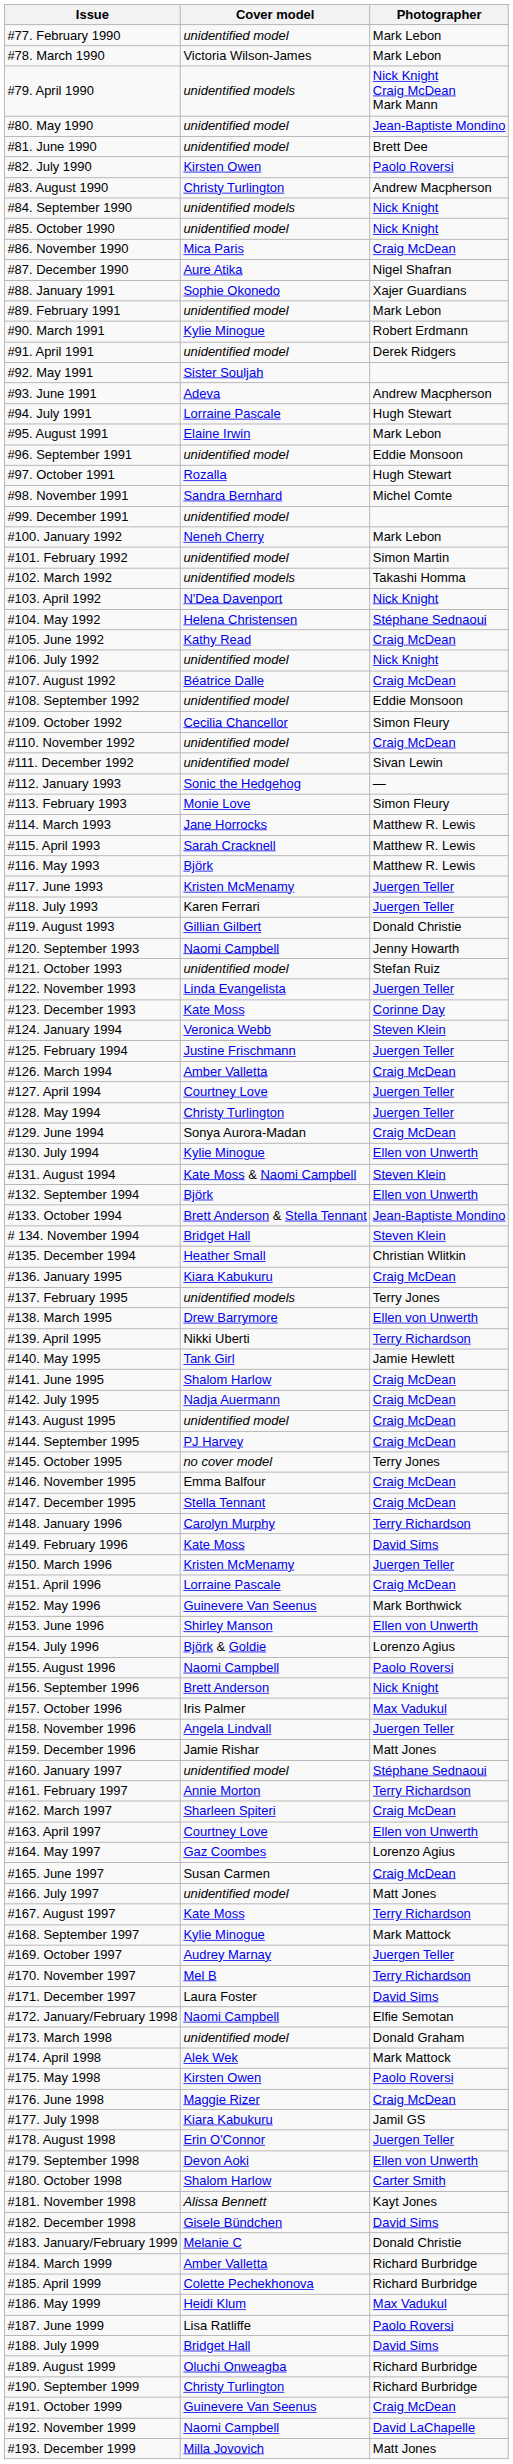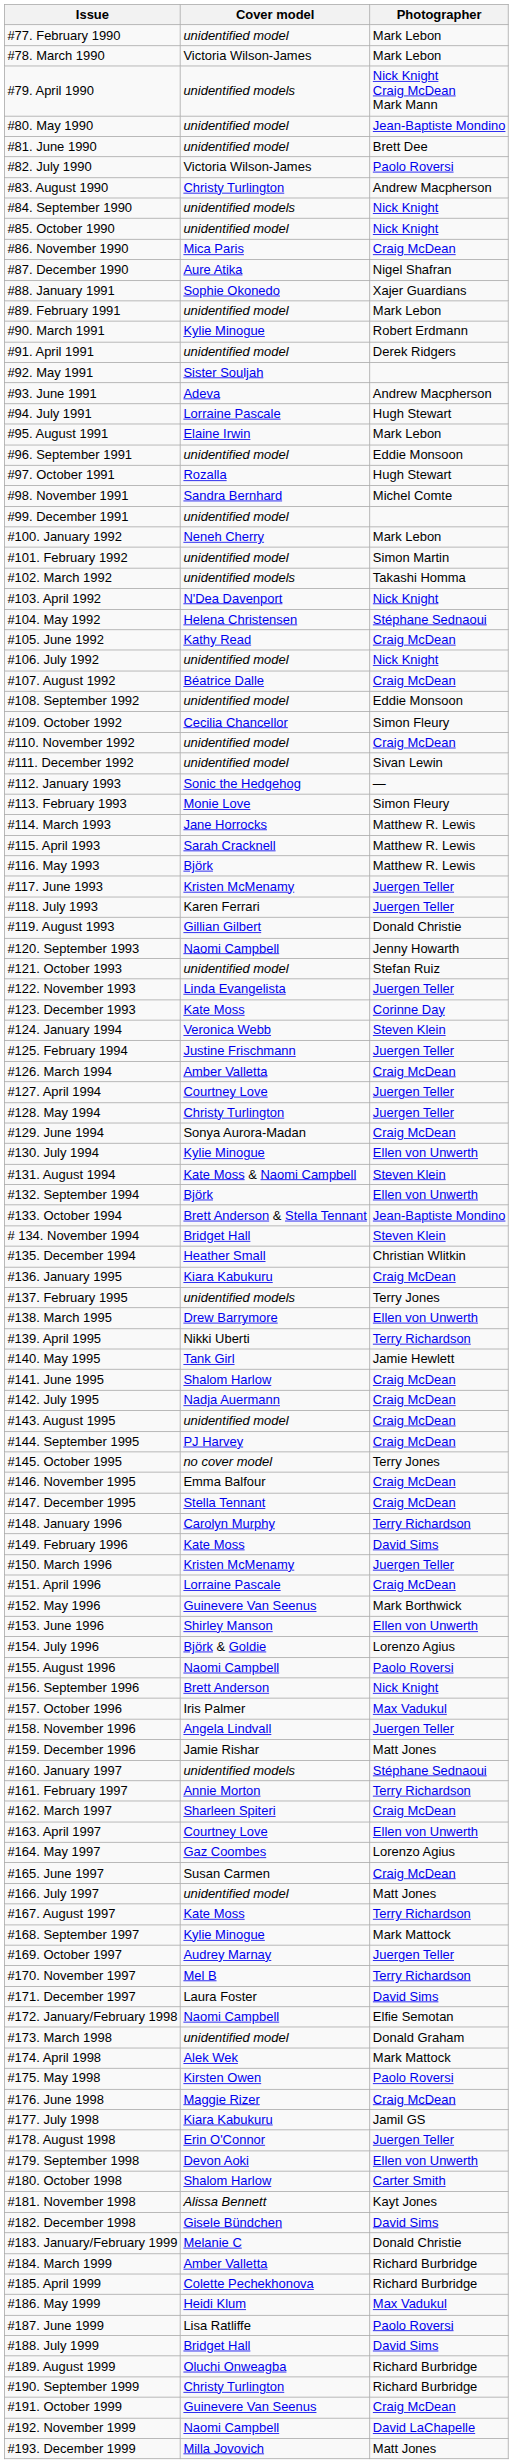 <table class="sortable wikitable">
 <tr>
 <th style="text-align:center;">Issue</th>
 <th style="text-align:center;">Cover model</th>
 <th style="text-align:center;">Photographer</th>
 </tr>
 <tr>
 <td>#77. February 1990</td>
 <td><em>unidentified model</em></td>
 <td>Mark Lebon</td>
 </tr>
 <tr>
 <td>#78. March 1990</td>
 <td>Victoria Wilson-James</td>
 <td>Mark Lebon</td>
 </tr>
 <tr>
 <td>#79. April 1990</td>
 <td><em>unidentified models</em></td>
 <td><a href='#'>Nick Knight</a> <br> <a href='#'>Craig McDean</a> <br> Mark Mann</td>
 </tr>
 <tr>
 <td>#80. May 1990</td>
 <td><em>unidentified model</em></td>
 <td><a href='#'>Jean-Baptiste Mondino</a></td>
 </tr>
 <tr>
 <td>#81. June 1990</td>
 <td><em>unidentified model</em></td>
 <td>Brett Dee</td>
 </tr>
 <tr>
 <td>#82. July 1990</td>
-<td><a href='#'>Kirsten Owen</a></td>
+<td>Victoria Wilson-James</td>
 <td><a href='#'>Paolo Roversi</a></td>
 </tr>
 <tr>
 <td>#83. August 1990</td>
 <td><a href='#'>Christy Turlington</a></td>
 <td>Andrew Macpherson</td>
 </tr>
 <tr>
 <td>#84. September 1990</td>
 <td><em>unidentified models</em></td>
 <td><a href='#'>Nick Knight</a></td>
 </tr>
 <tr>
 <td>#85. October 1990</td>
 <td><em>unidentified model</em></td>
 <td><a href='#'>Nick Knight</a></td>
 </tr>
 <tr>
 <td>#86. November 1990</td>
 <td><a href='#'>Mica Paris</a></td>
 <td><a href='#'>Craig McDean</a></td>
 </tr>
 <tr>
 <td>#87. December 1990</td>
 <td><a href='#'>Aure Atika</a></td>
 <td>Nigel Shafran</td>
 </tr>
 <tr>
 <td>#88. January 1991</td>
 <td><a href='#'>Sophie Okonedo</a></td>
 <td>Xajer Guardians</td>
 </tr>
 <tr>
 <td>#89. February 1991</td>
 <td><em>unidentified model</em></td>
 <td>Mark Lebon</td>
 </tr>
 <tr>
 <td>#90. March 1991</td>
 <td><a href='#'>Kylie Minogue</a></td>
 <td>Robert Erdmann</td>
 </tr>
 <tr>
 <td>#91. April 1991</td>
 <td><em>unidentified model</em></td>
 <td>Derek Ridgers</td>
 </tr>
 <tr>
 <td>#92. May 1991</td>
 <td><a href='#'>Sister Souljah</a></td>
 <td></td>
 </tr>
 <tr>
 <td>#93. June 1991</td>
 <td><a href='#'>Adeva</a></td>
 <td>Andrew Macpherson</td>
 </tr>
 <tr>
 <td>#94. July 1991</td>
 <td><a href='#'>Lorraine Pascale</a></td>
 <td>Hugh Stewart</td>
 </tr>
 <tr>
 <td>#95. August 1991</td>
 <td><a href='#'>Elaine Irwin</a></td>
 <td>Mark Lebon</td>
 </tr>
 <tr>
 <td>#96. September 1991</td>
 <td><em>unidentified model</em></td>
 <td>Eddie Monsoon</td>
 </tr>
 <tr>
 <td>#97. October 1991</td>
 <td><a href='#'>Rozalla</a></td>
 <td>Hugh Stewart</td>
 </tr>
 <tr>
 <td>#98. November 1991</td>
 <td><a href='#'>Sandra Bernhard</a></td>
 <td>Michel Comte</td>
 </tr>
 <tr>
 <td>#99. December 1991</td>
 <td><em>unidentified model</em></td>
 <td></td>
 </tr>
 <tr>
 <td>#100. January 1992</td>
 <td><a href='#'>Neneh Cherry</a></td>
 <td>Mark Lebon</td>
 </tr>
 <tr>
 <td>#101. February 1992</td>
 <td><em>unidentified model</em></td>
 <td>Simon Martin</td>
 </tr>
 <tr>
 <td>#102. March 1992</td>
 <td><em>unidentified models</em></td>
 <td>Takashi Homma</td>
 </tr>
 <tr>
 <td>#103. April 1992</td>
 <td><a href='#'>N'Dea Davenport</a></td>
 <td><a href='#'>Nick Knight</a></td>
 </tr>
 <tr>
 <td>#104. May 1992</td>
 <td><a href='#'>Helena Christensen</a></td>
 <td><a href='#'>Stéphane Sednaoui</a></td>
 </tr>
 <tr>
 <td>#105. June 1992</td>
 <td><a href='#'>Kathy Read</a></td>
 <td><a href='#'>Craig McDean</a></td>
 </tr>
 <tr>
 <td>#106. July 1992</td>
 <td><em>unidentified model</em></td>
 <td><a href='#'>Nick Knight</a></td>
 </tr>
 <tr>
 <td>#107. August 1992</td>
 <td><a href='#'>Béatrice Dalle</a></td>
 <td><a href='#'>Craig McDean</a></td>
 </tr>
 <tr>
 <td>#108. September 1992</td>
 <td><em>unidentified model</em></td>
 <td>Eddie Monsoon</td>
 </tr>
 <tr>
 <td>#109. October 1992</td>
 <td><a href='#'>Cecilia Chancellor</a></td>
 <td>Simon Fleury</td>
 </tr>
 <tr>
 <td>#110. November 1992</td>
 <td><em>unidentified model</em></td>
 <td><a href='#'>Craig McDean</a></td>
 </tr>
 <tr>
 <td>#111. December 1992</td>
 <td><em>unidentified model</em></td>
 <td>Sivan Lewin</td>
 </tr>
 <tr>
 <td>#112. January 1993</td>
 <td><a href='#'>Sonic the Hedgehog</a></td>
 <td>—</td>
 </tr>
 <tr>
 <td>#113. February 1993</td>
 <td><a href='#'>Monie Love</a></td>
 <td>Simon Fleury</td>
 </tr>
 <tr>
 <td>#114. March 1993</td>
 <td><a href='#'>Jane Horrocks</a></td>
 <td>Matthew R. Lewis</td>
 </tr>
 <tr>
 <td>#115. April 1993</td>
 <td><a href='#'>Sarah Cracknell</a></td>
 <td>Matthew R. Lewis</td>
 </tr>
 <tr>
 <td>#116. May 1993</td>
 <td><a href='#'>Björk</a></td>
 <td>Matthew R. Lewis</td>
 </tr>
 <tr>
 <td>#117. June 1993</td>
 <td><a href='#'>Kristen McMenamy</a></td>
 <td><a href='#'>Juergen Teller</a></td>
 </tr>
 <tr>
 <td>#118. July 1993</td>
 <td>Karen Ferrari</td>
 <td><a href='#'>Juergen Teller</a></td>
 </tr>
 <tr>
 <td>#119. August 1993</td>
 <td><a href='#'>Gillian Gilbert</a></td>
 <td>Donald Christie</td>
 </tr>
 <tr>
 <td>#120. September 1993</td>
 <td><a href='#'>Naomi Campbell</a></td>
 <td>Jenny Howarth</td>
 </tr>
 <tr>
 <td>#121. October 1993</td>
 <td><em>unidentified model</em></td>
 <td>Stefan Ruiz</td>
 </tr>
 <tr>
 <td>#122. November 1993</td>
 <td><a href='#'>Linda Evangelista</a></td>
 <td><a href='#'>Juergen Teller</a></td>
 </tr>
 <tr>
 <td>#123. December 1993</td>
 <td><a href='#'>Kate Moss</a></td>
 <td><a href='#'>Corinne Day</a></td>
 </tr>
 <tr>
 <td>#124. January 1994</td>
 <td><a href='#'>Veronica Webb</a></td>
 <td><a href='#'>Steven Klein</a></td>
 </tr>
 <tr>
 <td>#125. February 1994</td>
 <td><a href='#'>Justine Frischmann</a></td>
 <td><a href='#'>Juergen Teller</a></td>
 </tr>
 <tr>
 <td>#126. March 1994</td>
 <td><a href='#'>Amber Valletta</a></td>
 <td><a href='#'>Craig McDean</a></td>
 </tr>
 <tr>
 <td>#127. April 1994</td>
 <td><a href='#'>Courtney Love</a></td>
 <td><a href='#'>Juergen Teller</a></td>
 </tr>
 <tr>
 <td>#128. May 1994</td>
 <td><a href='#'>Christy Turlington</a></td>
 <td><a href='#'>Juergen Teller</a></td>
 </tr>
 <tr>
 <td>#129. June 1994</td>
 <td>Sonya Aurora-Madan</td>
 <td><a href='#'>Craig McDean</a></td>
 </tr>
 <tr>
 <td>#130. July 1994</td>
 <td><a href='#'>Kylie Minogue</a></td>
 <td><a href='#'>Ellen von Unwerth</a></td>
 </tr>
 <tr>
 <td>#131. August 1994</td>
 <td><a href='#'>Kate Moss</a> & <a href='#'>Naomi Campbell</a></td>
 <td><a href='#'>Steven Klein</a></td>
 </tr>
 <tr>
 <td>#132. September 1994</td>
 <td><a href='#'>Björk</a></td>
 <td><a href='#'>Ellen von Unwerth</a></td>
 </tr>
 <tr>
 <td>#133. October 1994</td>
 <td><a href='#'>Brett Anderson</a> & <a href='#'>Stella Tennant</a></td>
 <td><a href='#'>Jean-Baptiste Mondino</a></td>
 </tr>
 <tr>
 <td># 134. November 1994</td>
 <td><a href='#'>Bridget Hall</a></td>
 <td><a href='#'>Steven Klein</a></td>
 </tr>
 <tr>
 <td>#135. December 1994</td>
 <td><a href='#'>Heather Small</a></td>
 <td>Christian Wlitkin</td>
 </tr>
 <tr>
 <td>#136. January 1995</td>
 <td><a href='#'>Kiara Kabukuru</a></td>
 <td><a href='#'>Craig McDean</a></td>
 </tr>
 <tr>
 <td>#137. February 1995</td>
 <td><em>unidentified models</em></td>
 <td>Terry Jones</td>
 </tr>
 <tr>
 <td>#138. March 1995</td>
 <td><a href='#'>Drew Barrymore</a></td>
 <td><a href='#'>Ellen von Unwerth</a></td>
 </tr>
 <tr>
 <td>#139. April 1995</td>
 <td>Nikki Uberti</td>
 <td><a href='#'>Terry Richardson</a></td>
 </tr>
 <tr>
 <td>#140. May 1995</td>
 <td><a href='#'>Tank Girl</a></td>
 <td>Jamie Hewlett</td>
 </tr>
 <tr>
 <td>#141. June 1995</td>
 <td><a href='#'>Shalom Harlow</a></td>
 <td><a href='#'>Craig McDean</a></td>
 </tr>
 <tr>
 <td>#142. July 1995</td>
 <td><a href='#'>Nadja Auermann</a></td>
 <td><a href='#'>Craig McDean</a></td>
 </tr>
 <tr>
 <td>#143. August 1995</td>
 <td><em>unidentified model</em></td>
 <td><a href='#'>Craig McDean</a></td>
 </tr>
 <tr>
 <td>#144. September 1995</td>
 <td><a href='#'>PJ Harvey</a></td>
 <td><a href='#'>Craig McDean</a></td>
 </tr>
 <tr>
 <td>#145. October 1995</td>
 <td><em>no cover model</em></td>
 <td>Terry Jones</td>
 </tr>
 <tr>
 <td>#146. November 1995</td>
 <td>Emma Balfour</td>
 <td><a href='#'>Craig McDean</a></td>
 </tr>
 <tr>
 <td>#147. December 1995</td>
 <td><a href='#'>Stella Tennant</a></td>
 <td><a href='#'>Craig McDean</a></td>
 </tr>
 <tr>
 <td>#148. January 1996</td>
 <td><a href='#'>Carolyn Murphy</a></td>
 <td><a href='#'>Terry Richardson</a></td>
 </tr>
 <tr>
 <td>#149. February 1996</td>
 <td><a href='#'>Kate Moss</a></td>
 <td><a href='#'>David Sims</a></td>
 </tr>
 <tr>
 <td>#150. March 1996</td>
 <td><a href='#'>Kristen McMenamy</a></td>
 <td><a href='#'>Juergen Teller</a></td>
 </tr>
 <tr>
 <td>#151. April 1996</td>
 <td><a href='#'>Lorraine Pascale</a></td>
 <td><a href='#'>Craig McDean</a></td>
 </tr>
 <tr>
 <td>#152. May 1996</td>
 <td><a href='#'>Guinevere Van Seenus</a></td>
 <td>Mark Borthwick</td>
 </tr>
 <tr>
 <td>#153. June 1996</td>
 <td><a href='#'>Shirley Manson</a></td>
 <td><a href='#'>Ellen von Unwerth</a></td>
 </tr>
 <tr>
 <td>#154. July 1996</td>
 <td><a href='#'>Björk</a> & <a href='#'>Goldie</a></td>
 <td>Lorenzo Agius</td>
 </tr>
 <tr>
 <td>#155. August 1996</td>
 <td><a href='#'>Naomi Campbell</a></td>
 <td><a href='#'>Paolo Roversi</a></td>
 </tr>
 <tr>
 <td>#156. September 1996</td>
 <td><a href='#'>Brett Anderson</a></td>
 <td><a href='#'>Nick Knight</a></td>
 </tr>
 <tr>
 <td>#157. October 1996</td>
 <td>Iris Palmer</td>
 <td><a href='#'>Max Vadukul</a></td>
 </tr>
 <tr>
 <td>#158. November 1996</td>
 <td><a href='#'>Angela Lindvall</a></td>
 <td><a href='#'>Juergen Teller</a></td>
 </tr>
 <tr>
 <td>#159. December 1996</td>
 <td>Jamie Rishar</td>
 <td>Matt Jones</td>
 </tr>
 <tr>
 <td>#160. January 1997</td>
-<td><em>unidentified model</em></td>
+<td><em>unidentified models</em></td>
 <td><a href='#'>Stéphane Sednaoui</a></td>
 </tr>
 <tr>
 <td>#161. February 1997</td>
 <td><a href='#'>Annie Morton</a></td>
 <td><a href='#'>Terry Richardson</a></td>
 </tr>
 <tr>
 <td>#162. March 1997</td>
 <td><a href='#'>Sharleen Spiteri</a></td>
 <td><a href='#'>Craig McDean</a></td>
 </tr>
 <tr>
 <td>#163. April 1997</td>
 <td><a href='#'>Courtney Love</a></td>
 <td><a href='#'>Ellen von Unwerth</a></td>
 </tr>
 <tr>
 <td>#164. May 1997</td>
 <td><a href='#'>Gaz Coombes</a></td>
 <td>Lorenzo Agius</td>
 </tr>
 <tr>
 <td>#165. June 1997</td>
 <td>Susan Carmen</td>
 <td><a href='#'>Craig McDean</a></td>
 </tr>
 <tr>
 <td>#166. July 1997</td>
 <td><em>unidentified model</em></td>
 <td>Matt Jones</td>
 </tr>
 <tr>
 <td>#167. August 1997</td>
 <td><a href='#'>Kate Moss</a></td>
 <td><a href='#'>Terry Richardson</a></td>
 </tr>
 <tr>
 <td>#168. September 1997</td>
 <td><a href='#'>Kylie Minogue</a></td>
 <td>Mark Mattock</td>
 </tr>
 <tr>
 <td>#169. October 1997</td>
 <td><a href='#'>Audrey Marnay</a></td>
 <td><a href='#'>Juergen Teller</a></td>
 </tr>
 <tr>
 <td>#170. November 1997</td>
 <td><a href='#'>Mel B</a></td>
 <td><a href='#'>Terry Richardson</a></td>
 </tr>
 <tr>
 <td>#171. December 1997</td>
 <td>Laura Foster</td>
 <td><a href='#'>David Sims</a></td>
 </tr>
 <tr>
 <td>#172. January/February 1998</td>
 <td><a href='#'>Naomi Campbell</a></td>
 <td>Elfie Semotan</td>
 </tr>
 <tr>
 <td>#173. March 1998</td>
 <td><em>unidentified model</em></td>
 <td>Donald Graham</td>
 </tr>
 <tr>
 <td>#174. April 1998</td>
 <td><a href='#'>Alek Wek</a></td>
 <td>Mark Mattock</td>
 </tr>
 <tr>
 <td>#175. May 1998</td>
 <td><a href='#'>Kirsten Owen</a></td>
 <td><a href='#'>Paolo Roversi</a></td>
 </tr>
 <tr>
 <td>#176. June 1998</td>
 <td><a href='#'>Maggie Rizer</a></td>
 <td><a href='#'>Craig McDean</a></td>
 </tr>
 <tr>
 <td>#177. July 1998</td>
 <td><a href='#'>Kiara Kabukuru</a></td>
 <td>Jamil GS</td>
 </tr>
 <tr>
 <td>#178. August 1998</td>
 <td><a href='#'>Erin O'Connor</a></td>
 <td><a href='#'>Juergen Teller</a></td>
 </tr>
 <tr>
 <td>#179. September 1998</td>
 <td><a href='#'>Devon Aoki</a></td>
 <td><a href='#'>Ellen von Unwerth</a></td>
 </tr>
 <tr>
 <td>#180. October 1998</td>
 <td><a href='#'>Shalom Harlow</a></td>
 <td><a href='#'>Carter Smith</a></td>
 </tr>
 <tr>
 <td>#181. November 1998</td>
 <td><em>Alissa Bennett</em></td>
 <td>Kayt Jones</td>
 </tr>
 <tr>
 <td>#182. December 1998</td>
 <td><a href='#'>Gisele Bündchen</a></td>
 <td><a href='#'>David Sims</a></td>
 </tr>
 <tr>
 <td>#183. January/February 1999</td>
 <td><a href='#'>Melanie C</a></td>
 <td>Donald Christie</td>
 </tr>
 <tr>
 <td>#184. March 1999</td>
 <td><a href='#'>Amber Valletta</a></td>
 <td>Richard Burbridge</td>
 </tr>
 <tr>
 <td>#185. April 1999</td>
 <td><a href='#'>Colette Pechekhonova</a></td>
 <td>Richard Burbridge</td>
 </tr>
 <tr>
 <td>#186. May 1999</td>
 <td><a href='#'>Heidi Klum</a></td>
 <td><a href='#'>Max Vadukul</a></td>
 </tr>
 <tr>
 <td>#187. June 1999</td>
 <td>Lisa Ratliffe</td>
 <td><a href='#'>Paolo Roversi</a></td>
 </tr>
 <tr>
 <td>#188. July 1999</td>
 <td><a href='#'>Bridget Hall</a></td>
 <td><a href='#'>David Sims</a></td>
 </tr>
 <tr>
 <td>#189. August 1999</td>
 <td><a href='#'>Oluchi Onweagba</a></td>
 <td>Richard Burbridge</td>
 </tr>
 <tr>
 <td>#190. September 1999</td>
 <td><a href='#'>Christy Turlington</a></td>
 <td>Richard Burbridge</td>
 </tr>
 <tr>
 <td>#191. October 1999</td>
 <td><a href='#'>Guinevere Van Seenus</a></td>
 <td><a href='#'>Craig McDean</a></td>
 </tr>
 <tr>
 <td>#192. November 1999</td>
 <td><a href='#'>Naomi Campbell</a></td>
 <td><a href='#'>David LaChapelle</a></td>
 </tr>
 <tr>
 <td>#193. December 1999</td>
 <td><a href='#'>Milla Jovovich</a></td>
 <td>Matt Jones</td>
 </tr>
 </table>
